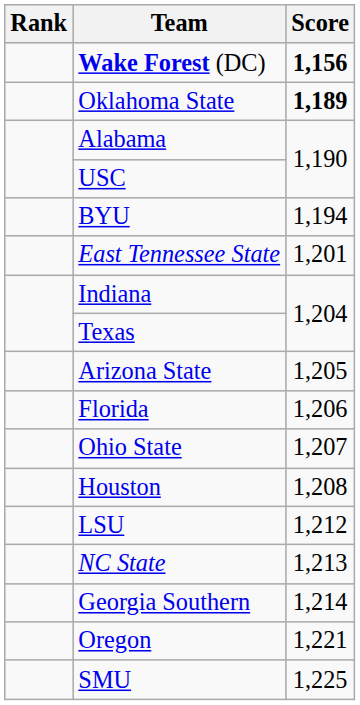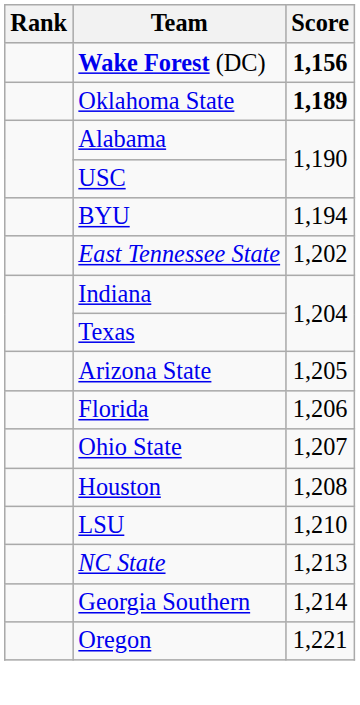 <table class="wikitable sortable" style="text-align:center">
 <tr>
 <th dat-sort-type=number>Rank</th>
 <th>Team</th>
 <th>Score</th>
 </tr>
 <tr>
 <td></td>
 <td align=left><strong><a href='#'>Wake Forest</a></strong> (DC)</td>
 <td><strong>1,156</strong></td>
 </tr>
 <tr>
 <td></td>
 <td align=left><a href='#'>Oklahoma State</a></td>
 <td><strong>1,189</strong></td>
 </tr>
 <tr>
 <td rowspan=2></td>
 <td align=left><a href='#'>Alabama</a></td>
 <td rowspan=2>1,190</td>
 </tr>
 <tr>
 <td align=left><a href='#'>USC</a></td>
 </tr>
 <tr>
 <td></td>
 <td align=left><a href='#'>BYU</a></td>
 <td>1,194</td>
 </tr>
 <tr>
 <td></td>
 <td align=left><em><a href='#'>East Tennessee State</a></em></td>
-<td>1,201</td>
+<td>1,202</td>
 </tr>
 <tr>
 <td rowspan=2></td>
 <td align=left><a href='#'>Indiana</a></td>
 <td rowspan=2>1,204</td>
 </tr>
 <tr>
 <td align=left><a href='#'>Texas</a></td>
 </tr>
 <tr>
 <td></td>
 <td align=left><a href='#'>Arizona State</a></td>
 <td>1,205</td>
 </tr>
 <tr>
 <td></td>
 <td align=left><a href='#'>Florida</a></td>
 <td>1,206</td>
 </tr>
 <tr>
 <td></td>
 <td align=left><a href='#'>Ohio State</a></td>
 <td>1,207</td>
 </tr>
 <tr>
 <td></td>
 <td align=left><a href='#'>Houston</a></td>
 <td>1,208</td>
 </tr>
 <tr>
 <td></td>
 <td align=left><a href='#'>LSU</a></td>
-<td>1,212</td>
+<td>1,210</td>
 </tr>
 <tr>
 <td></td>
 <td align=left><em><a href='#'>NC State</a></em></td>
 <td>1,213</td>
 </tr>
 <tr>
 <td></td>
 <td align=left><a href='#'>Georgia Southern</a></td>
 <td>1,214</td>
 </tr>
 <tr>
 <td></td>
 <td align=left><a href='#'>Oregon</a></td>
 <td>1,221</td>
 </tr>
-<tr>
-<td></td>
-<td align=left><a href='#'>SMU</a></td>
-<td>1,225</td>
-</tr>
 </table>
